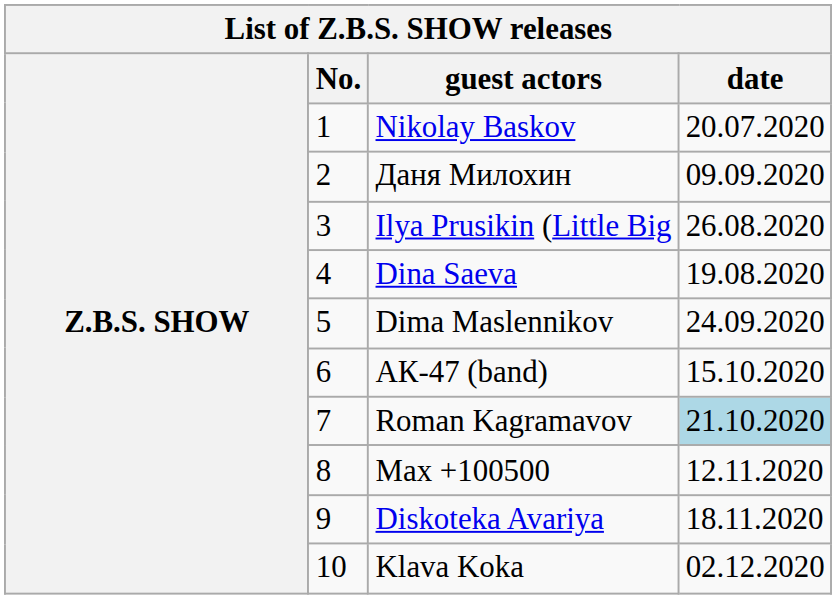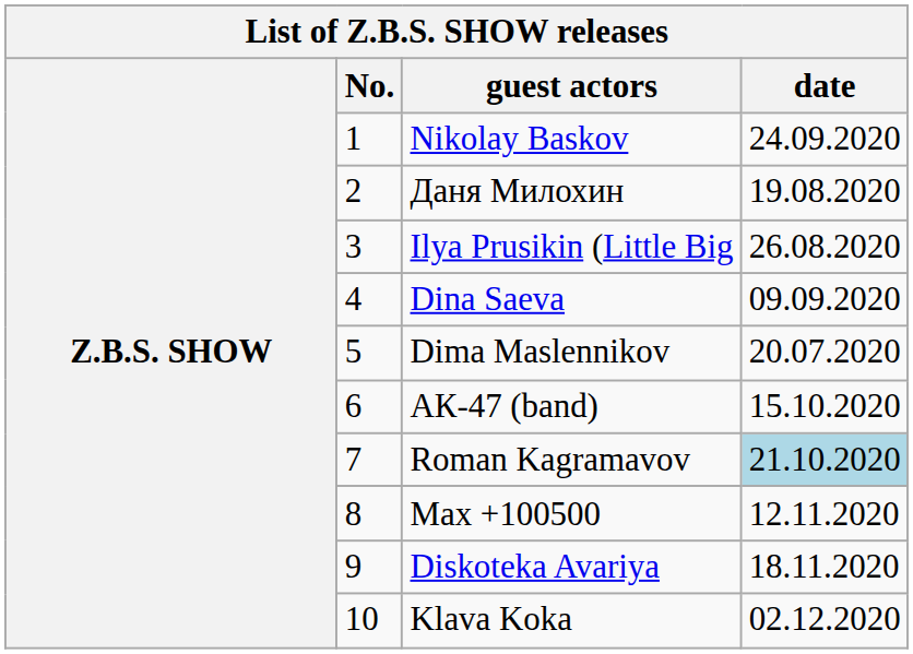 <table class="wikitable collapsible collapsed">
 <tr>
 <th colspan="4">List of Z.B.S. SHOW releases</th>
 </tr>
 <tr>
 <th rowspan="11" width="150">Z.B.S. SHOW</th>
 <th>No.</th>
 <th>guest actors</th>
 <th>date</th>
 </tr>
 <tr>
 <td>1</td>
 <td><a href='#'>Nikolay Baskov</a></td>
-<td>20.07.2020</td>
+<td>24.09.2020</td>
 </tr>
 <tr>
 <td>2</td>
 <td>Даня Милохин</td>
-<td>09.09.2020</td>
+<td>19.08.2020</td>
 </tr>
 <tr>
 <td>3</td>
 <td><a href='#'>Ilya Prusikin</a> (<a href='#'>Little Big</a></td>
 <td>26.08.2020</td>
 </tr>
 <tr>
 <td>4</td>
 <td><a href='#'>Dina Saeva</a></td>
-<td>19.08.2020</td>
+<td>09.09.2020</td>
 </tr>
 <tr>
 <td>5</td>
 <td>Dima Maslennikov</td>
-<td>24.09.2020</td>
+<td>20.07.2020</td>
 </tr>
 <tr>
 <td>6</td>
 <td>АК-47 (band)</td>
 <td>15.10.2020</td>
 </tr>
 <tr>
 <td>7</td>
 <td>Roman Kagramavov</td>
 <td style="background: lightblue;">21.10.2020</td>
 </tr>
 <tr>
 <td>8</td>
 <td>Max +100500</td>
 <td>12.11.2020</td>
 </tr>
 <tr>
 <td>9</td>
 <td><a href='#'>Diskoteka Avariya</a></td>
 <td>18.11.2020</td>
 </tr>
 <tr>
 <td>10</td>
 <td>Klava Koka</td>
 <td>02.12.2020</td>
 </tr>
 </table>
